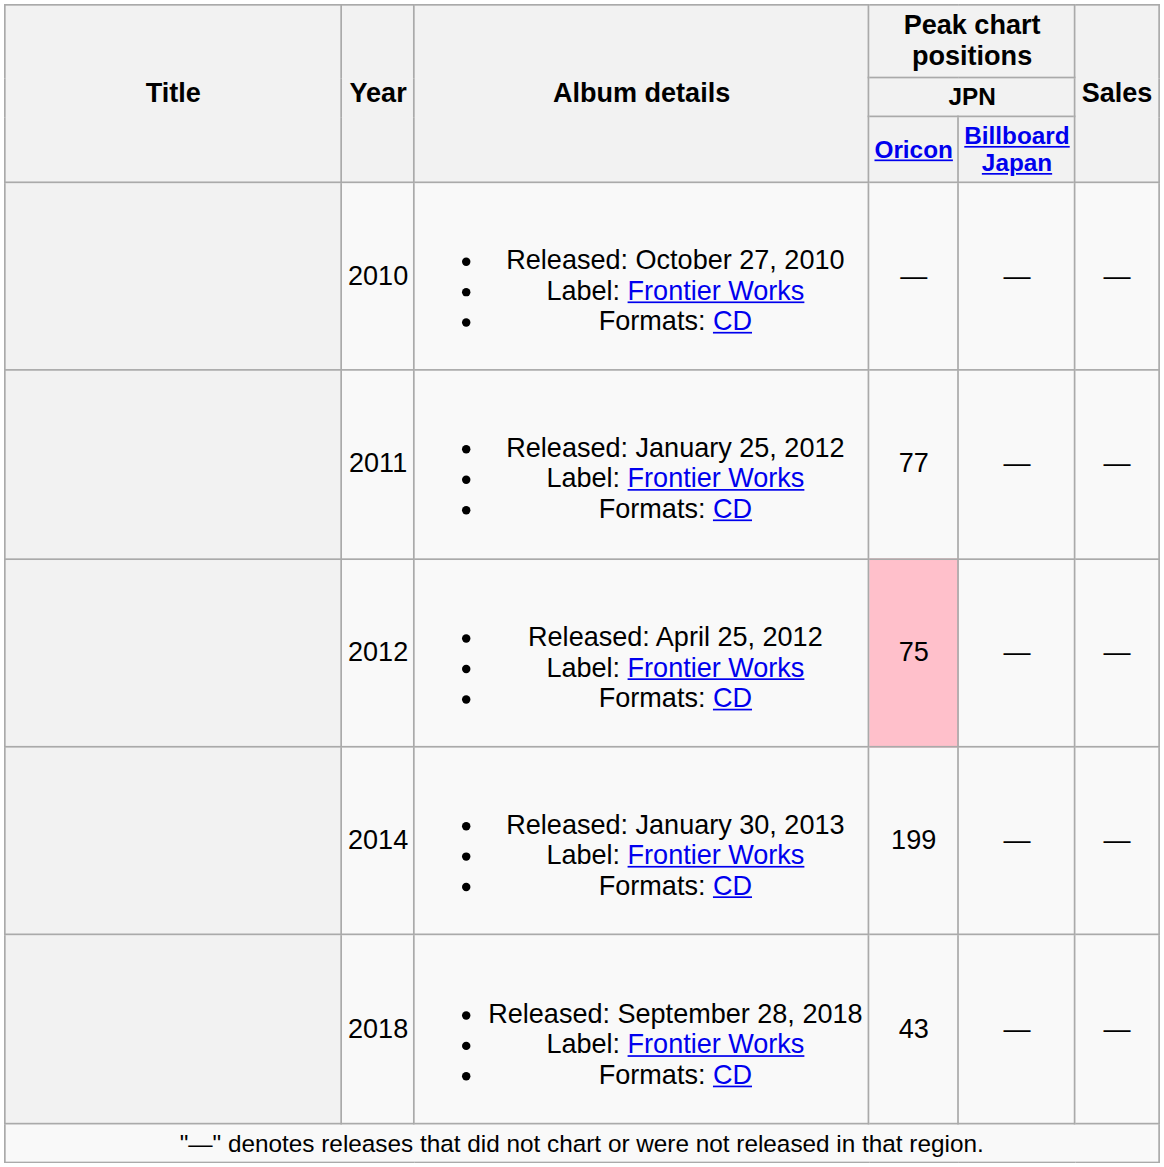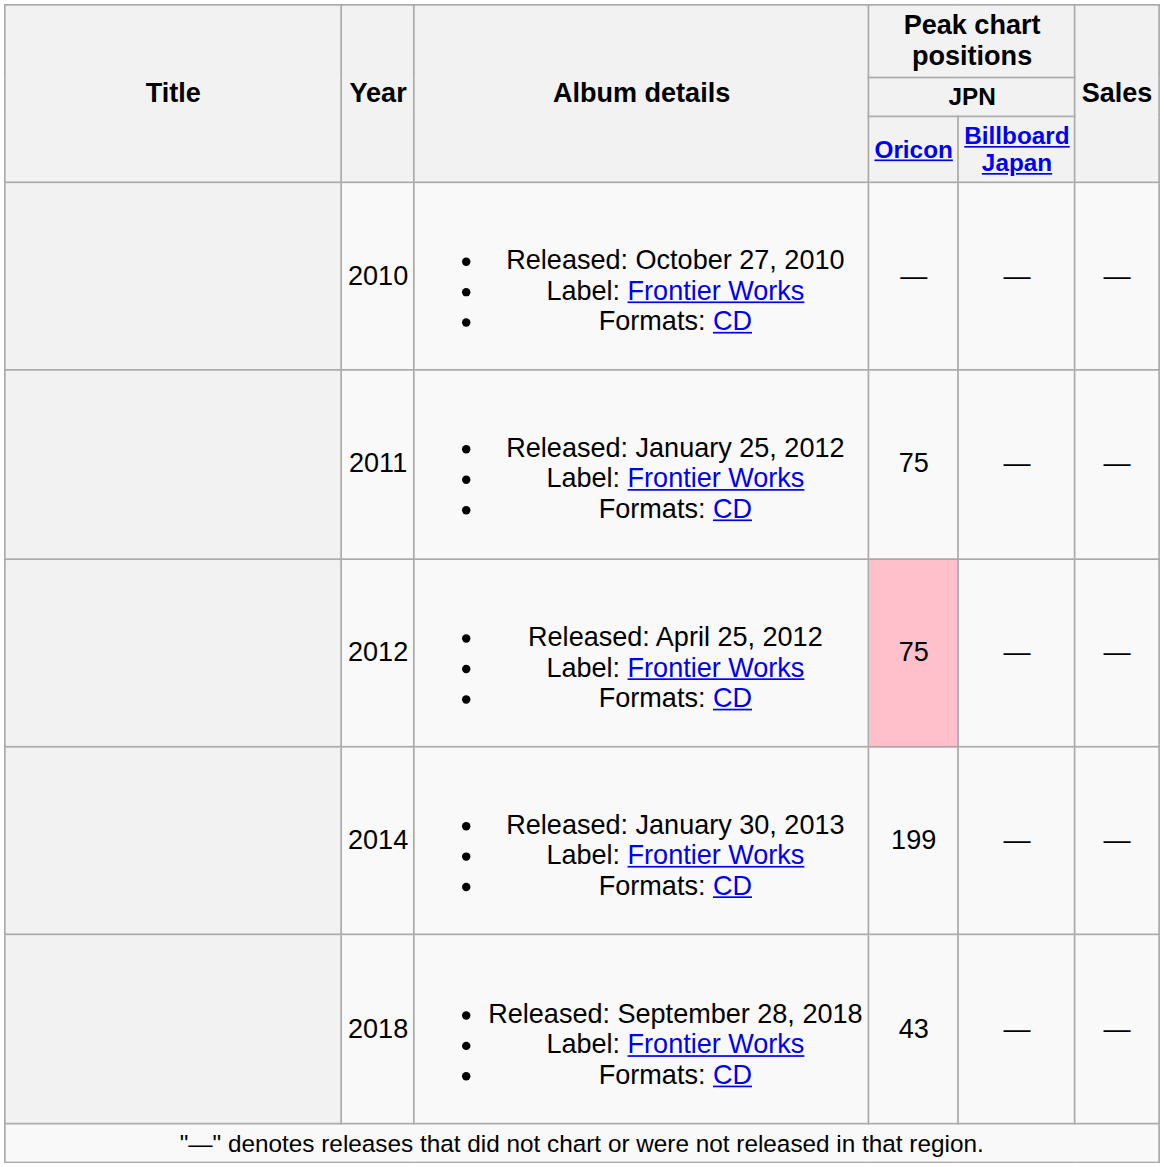 <table class="wikitable plainrowheaders" style="text-align:center;">
 <tr>
 <th scope="col" rowspan="3" style="width:12em;">Title</th>
 <th scope="col" rowspan="3">Year</th>
 <th scope="col" rowspan="3">Album details</th>
 <th scope="col" colspan="2">Peak chart positions</th>
 <th scope="col" rowspan="3">Sales</th>
 </tr>
 <tr>
 <th scope="col" style="width:3em;font-size:90%;" colspan="2">JPN</th>
 </tr>
 <tr>
 <th scope="col" style="width:3em;font-size:90%;"><a href='#'>Oricon</a></th>
 <th scope="col" style="width:3em;font-size:90%;"><a href='#'>Billboard Japan</a></th>
 </tr>
 <tr>
 <th scope="row"></th>
 <td>2010</td>
 <td><br><ul><li>Released: October 27, 2010</li><li>Label: <a href='#'>Frontier Works</a></li><li>Formats: <a href='#'>CD</a></li></ul></td>
 <td>—</td>
 <td>—</td>
 <td>—</td>
 </tr>
 <tr>
 <th scope="row"></th>
 <td>2011</td>
 <td><br><ul><li>Released: January 25, 2012</li><li>Label: <a href='#'>Frontier Works</a></li><li>Formats: <a href='#'>CD</a></li></ul></td>
-<td>77</td>
+<td>75</td>
 <td>—</td>
 <td>—</td>
 </tr>
 <tr>
 <th scope="row"></th>
 <td>2012</td>
 <td><br><ul><li>Released: April 25, 2012</li><li>Label: <a href='#'>Frontier Works</a></li><li>Formats: <a href='#'>CD</a></li></ul></td>
 <td style="background: pink;">75</td>
 <td>—</td>
 <td>—</td>
 </tr>
 <tr>
 <th scope="row"></th>
 <td>2014</td>
 <td><br><ul><li>Released: January 30, 2013</li><li>Label: <a href='#'>Frontier Works</a></li><li>Formats: <a href='#'>CD</a></li></ul></td>
 <td>199</td>
 <td>—</td>
 <td>—</td>
 </tr>
 <tr>
 <th scope="row"></th>
 <td>2018</td>
 <td><br><ul><li>Released: September 28, 2018</li><li>Label: <a href='#'>Frontier Works</a></li><li>Formats: <a href='#'>CD</a></li></ul></td>
 <td>43</td>
 <td>—</td>
 <td>—</td>
 </tr>
 <tr>
 <td colspan="6" style="font-size:90%;">"—" denotes releases that did not chart or were not released in that region.</td>
 </tr>
 </table>
